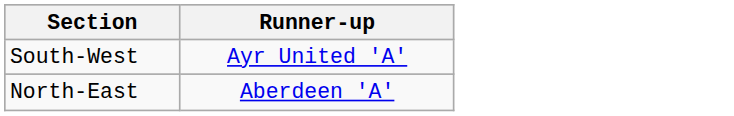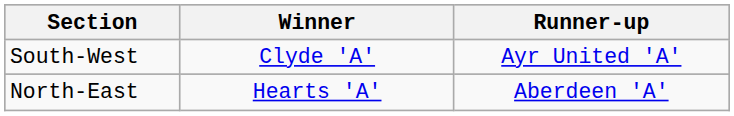 <table class="wikitable" style="text-align: center;">
 <tr>
 <th width=100>Section</th>
+<th width=160>Winner</th>
 <th width=160>Runner-up</th>
 </tr>
 <tr>
 <td align=left>South-West</td>
+<td><a href='#'>Clyde 'A'</a></td>
 <td><a href='#'>Ayr United 'A'</a></td>
 </tr>
 <tr>
 <td align=left>North-East</td>
+<td><a href='#'>Hearts 'A'</a></td>
 <td><a href='#'>Aberdeen 'A'</a></td>
 </tr>
 </table>
